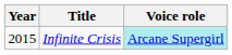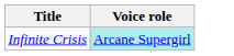 <table class="wikitable sortable">
 <tr>
-<th>Year</th>
 <th>Title</th>
 <th>Voice role</th>
 </tr>
 <tr>
-<td>2015</td>
 <td><em><a href='#'>Infinite Crisis</a></em></td>
 <td style="background: paleturquoise;"><a href='#'>Arcane Supergirl</a></td>
 </tr>
 </table>
